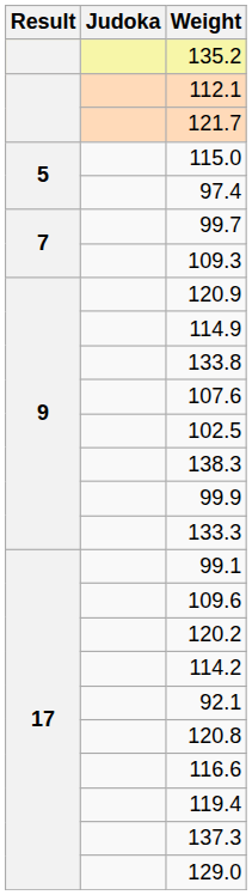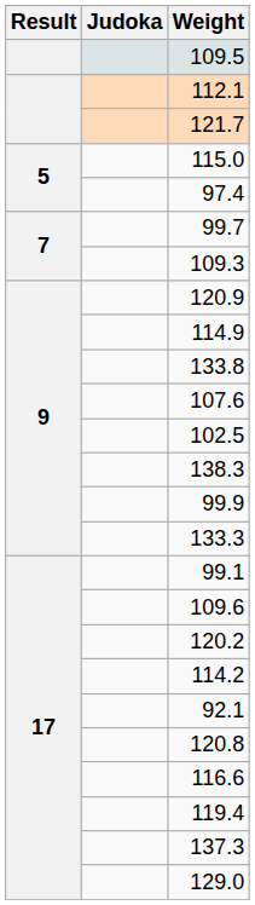 <table class="wikitable sortable">
 <tr>
 <th>Result</th>
 <th>Judoka</th>
 <th>Weight</th>
 </tr>
-<tr bgcolor=F7F6A8>
+<tr bgcolor=DCE5E5>
 <th></th>
 <td></td>
-<td align=right>135.2</td>
+<td align=right>109.5</td>
 </tr>
 <tr bgcolor=FFDAB9>
 <th rowspan=2></th>
 <td></td>
 <td align=right>112.1</td>
 </tr>
 <tr bgcolor=FFDAB9>
 <td></td>
 <td align=right>121.7</td>
 </tr>
 <tr>
 <th rowspan=2>5</th>
 <td></td>
 <td align=right>115.0</td>
 </tr>
 <tr>
 <td></td>
 <td align=right>97.4</td>
 </tr>
 <tr>
 <th rowspan=2>7</th>
 <td></td>
 <td align=right>99.7</td>
 </tr>
 <tr>
 <td></td>
 <td align=right>109.3</td>
 </tr>
 <tr>
 <th rowspan=8>9</th>
 <td></td>
 <td align=right>120.9</td>
 </tr>
 <tr>
 <td></td>
 <td align=right>114.9</td>
 </tr>
 <tr>
 <td></td>
 <td align=right>133.8</td>
 </tr>
 <tr>
 <td></td>
 <td align=right>107.6</td>
 </tr>
 <tr>
 <td></td>
 <td align=right>102.5</td>
 </tr>
 <tr>
 <td></td>
 <td align=right>138.3</td>
 </tr>
 <tr>
 <td></td>
 <td align=right>99.9</td>
 </tr>
 <tr>
 <td></td>
 <td align=right>133.3</td>
 </tr>
 <tr>
 <th rowspan=10>17</th>
 <td></td>
 <td align=right>99.1</td>
 </tr>
 <tr>
 <td></td>
 <td align=right>109.6</td>
 </tr>
 <tr>
 <td></td>
 <td align=right>120.2</td>
 </tr>
 <tr>
 <td></td>
 <td align=right>114.2</td>
 </tr>
 <tr>
 <td></td>
 <td align=right>92.1</td>
 </tr>
 <tr>
 <td></td>
 <td align=right>120.8</td>
 </tr>
 <tr>
 <td></td>
 <td align=right>116.6</td>
 </tr>
 <tr>
 <td></td>
 <td align=right>119.4</td>
 </tr>
 <tr>
 <td></td>
 <td align=right>137.3</td>
 </tr>
 <tr>
 <td></td>
 <td align=right>129.0</td>
 </tr>
 </table>
